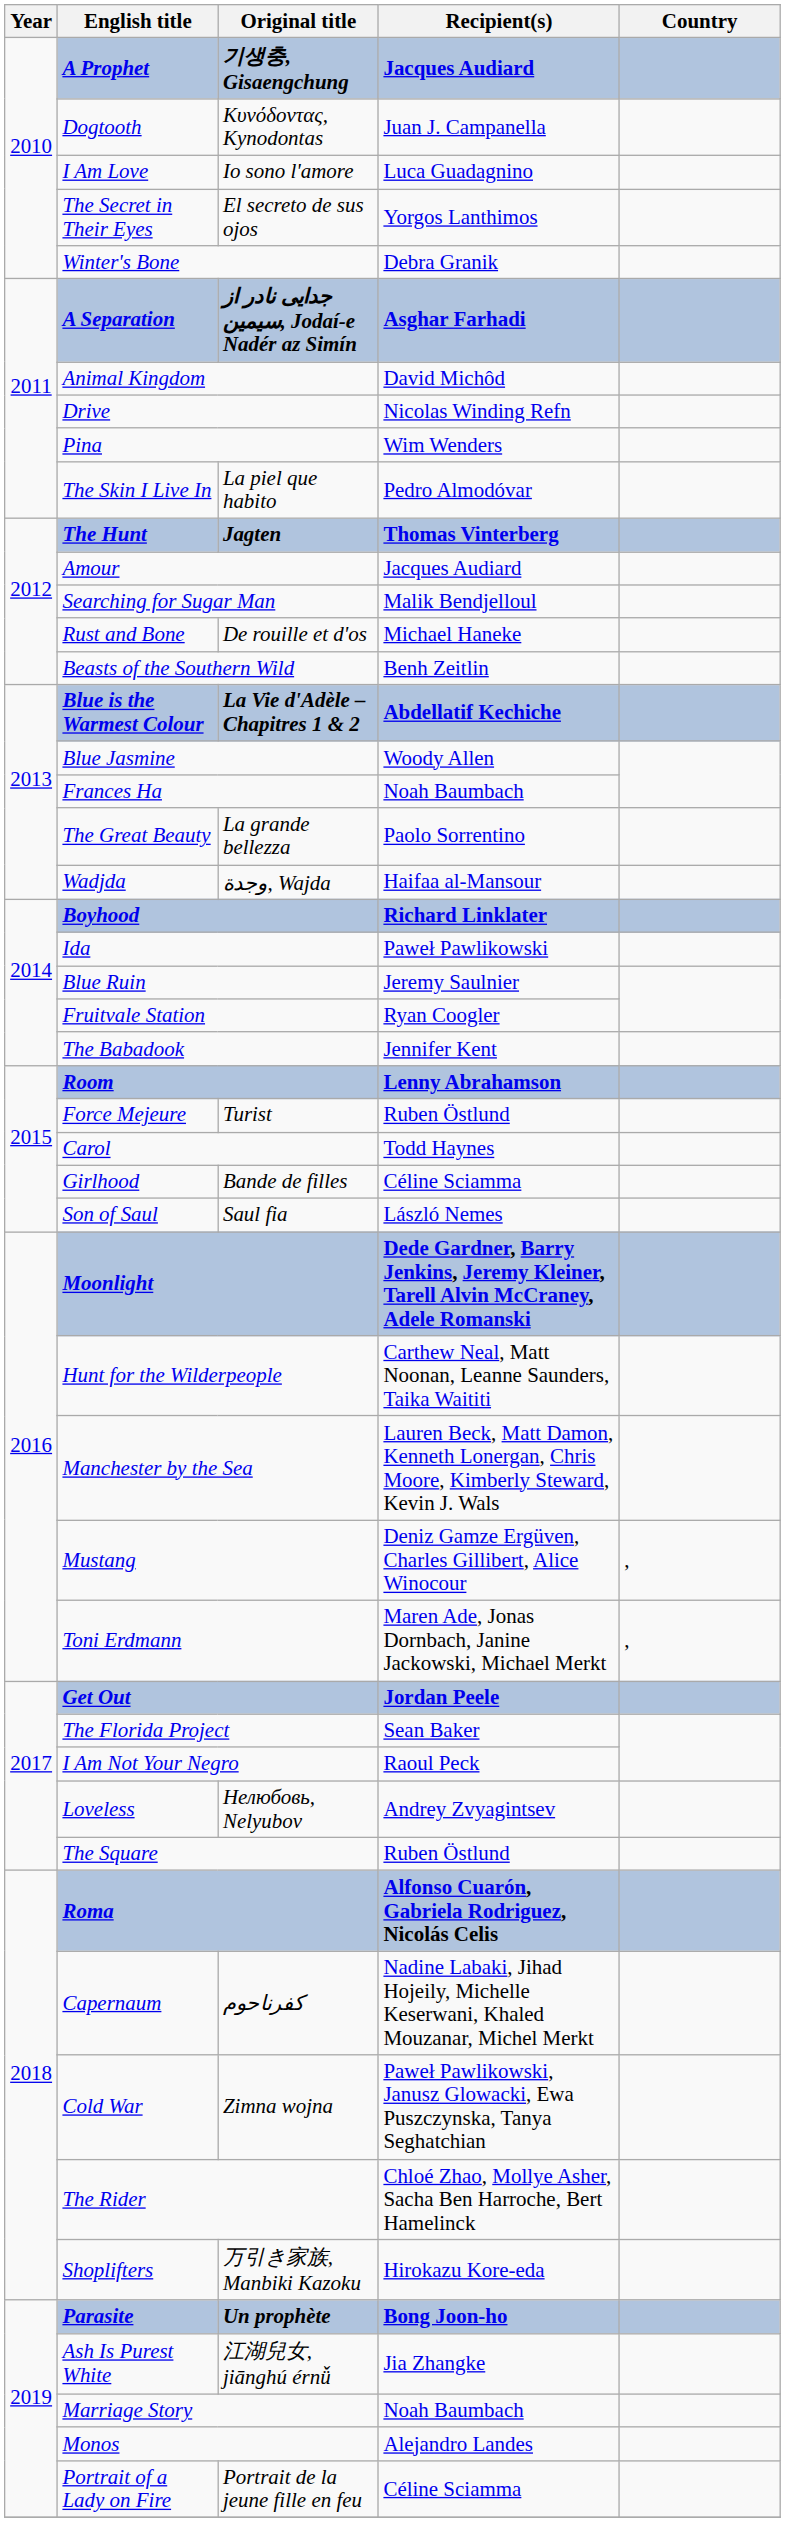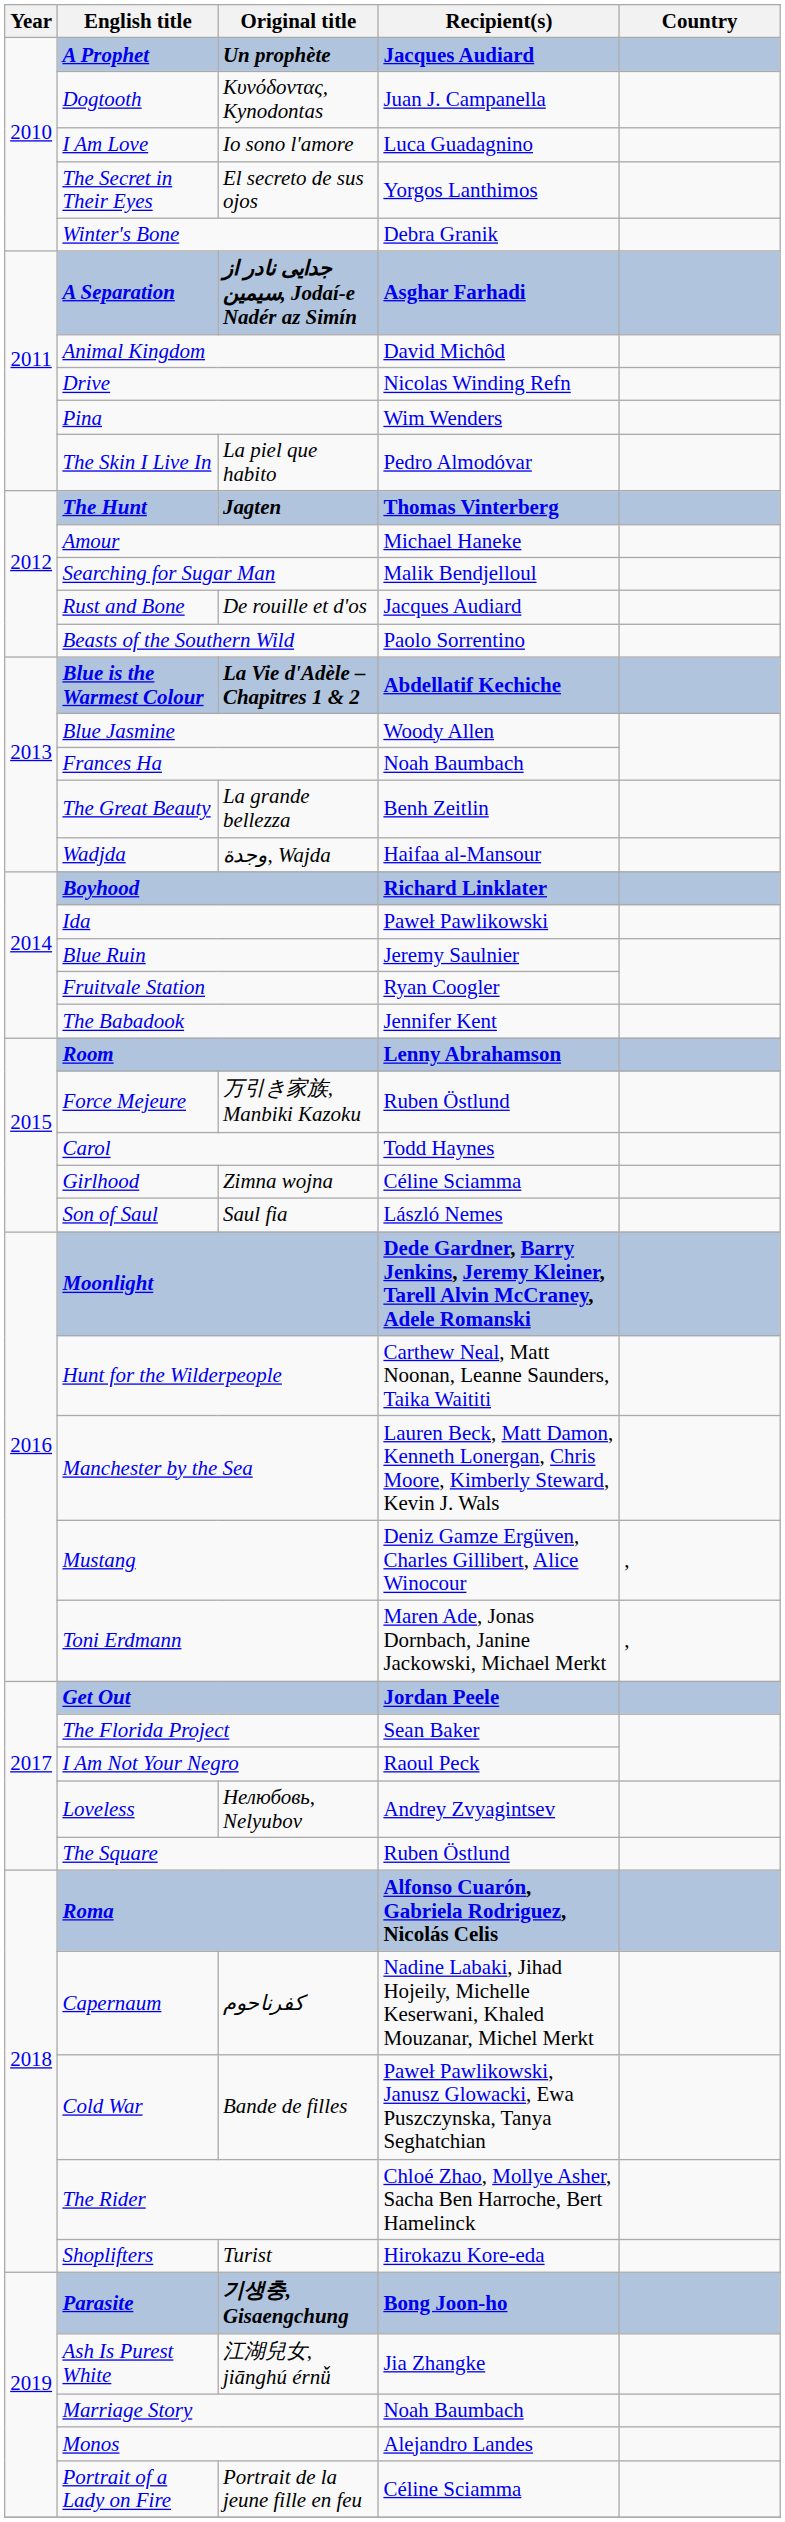 <table class="wikitable" width="95%" cellpadding="5">
 <tr>
 <th width="5%">Year</th>
 <th width="20%">English title</th>
 <th width="20%">Original title</th>
 <th width="30%">Recipient(s)</th>
 <th width="20%">Country</th>
 </tr>
 <tr>
 <td rowspan="5" style="text-align:center;"><a href='#'>2010</a><br><br></td>
 <td style="background:#B0C4DE"><strong><em><a href='#'>A Prophet</a></em></strong></td>
-<td style="background:#B0C4DE"><strong><em>기생충, Gisaengchung</em></strong></td>
+<td style="background:#B0C4DE"><strong><em>Un prophète</em></strong></td>
 <td style="background:#B0C4DE"><strong><a href='#'>Jacques Audiard</a></strong></td>
 <td style="background:#B0C4DE"><strong></strong></td>
 </tr>
 <tr>
 <td><em><a href='#'>Dogtooth</a></em></td>
 <td><em>Κυνόδοντας, Kynodontas</em></td>
 <td><a href='#'>Juan J. Campanella</a></td>
 <td></td>
 </tr>
 <tr>
 <td><em><a href='#'>I Am Love</a></em></td>
 <td><em>Io sono l'amore</em></td>
 <td><a href='#'>Luca Guadagnino</a></td>
 <td></td>
 </tr>
 <tr>
 <td><em><a href='#'>The Secret in Their Eyes</a></em></td>
 <td><em>El secreto de sus ojos</em></td>
 <td><a href='#'>Yorgos Lanthimos</a></td>
 <td></td>
 </tr>
 <tr>
 <td colspan="2"><em><a href='#'>Winter's Bone</a></em></td>
 <td><a href='#'>Debra Granik</a></td>
 <td></td>
 </tr>
 <tr>
 <td rowspan="5" style="text-align:center;"><a href='#'>2011</a><br><br></td>
 <td style="background:#B0C4DE"><strong><em><a href='#'>A Separation</a></em></strong></td>
 <td style="background:#B0C4DE"><strong><em>جدایی نادر از سیمین, Jodaí-e Nadér az Simín</em></strong></td>
 <td style="background:#B0C4DE"><strong><a href='#'>Asghar Farhadi</a></strong></td>
 <td style="background:#B0C4DE"><strong></strong></td>
 </tr>
 <tr>
 <td colspan="2"><em><a href='#'>Animal Kingdom</a></em></td>
 <td><a href='#'>David Michôd</a></td>
 <td></td>
 </tr>
 <tr>
 <td colspan="2"><em><a href='#'>Drive</a></em></td>
 <td><a href='#'>Nicolas Winding Refn</a></td>
 <td></td>
 </tr>
 <tr>
 <td colspan="2"><em><a href='#'>Pina</a></em></td>
 <td><a href='#'>Wim Wenders</a></td>
 <td></td>
 </tr>
 <tr>
 <td><em><a href='#'>The Skin I Live In</a></em></td>
 <td><em>La piel que habito</em></td>
 <td><a href='#'>Pedro Almodóvar</a></td>
 <td></td>
 </tr>
 <tr>
 <td rowspan="5" style="text-align:center;"><a href='#'>2012</a><br><br></td>
 <td style="background:#B0C4DE"><strong><em><a href='#'>The Hunt</a></em></strong></td>
 <td style="background:#B0C4DE"><strong><em>Jagten</em></strong></td>
 <td style="background:#B0C4DE"><strong><a href='#'>Thomas Vinterberg</a></strong></td>
 <td style="background:#B0C4DE"><strong></strong></td>
 </tr>
 <tr>
 <td colspan="2"><em><a href='#'>Amour</a></em></td>
-<td><a href='#'>Jacques Audiard</a></td>
+<td><a href='#'>Michael Haneke</a></td>
 <td></td>
 </tr>
 <tr>
 <td colspan="2"><em><a href='#'>Searching for Sugar Man</a></em></td>
 <td><a href='#'>Malik Bendjelloul</a></td>
 <td></td>
 </tr>
 <tr>
 <td><em><a href='#'>Rust and Bone</a></em></td>
 <td><em>De rouille et d'os</em></td>
-<td><a href='#'>Michael Haneke</a></td>
+<td><a href='#'>Jacques Audiard</a></td>
 <td></td>
 </tr>
 <tr>
 <td colspan="2"><em><a href='#'>Beasts of the Southern Wild</a></em></td>
-<td><a href='#'>Benh Zeitlin</a></td>
+<td><a href='#'>Paolo Sorrentino</a></td>
 <td></td>
 </tr>
 <tr>
 <td rowspan="5" style="text-align:center;"><a href='#'>2013</a><br><br></td>
 <td style="background:#B0C4DE"><strong><em><a href='#'>Blue is the Warmest Colour</a></em></strong></td>
 <td style="background:#B0C4DE"><strong><em>La Vie d'Adèle – Chapitres 1 & 2</em></strong></td>
 <td style="background:#B0C4DE"><strong><a href='#'>Abdellatif Kechiche</a></strong></td>
 <td style="background:#B0C4DE"><strong></strong></td>
 </tr>
 <tr>
 <td colspan="2"><em><a href='#'>Blue Jasmine</a></em></td>
 <td><a href='#'>Woody Allen</a></td>
 <td rowspan="2"></td>
 </tr>
 <tr>
 <td colspan="2"><em><a href='#'>Frances Ha</a></em></td>
 <td><a href='#'>Noah Baumbach</a></td>
 </tr>
 <tr>
 <td><em><a href='#'>The Great Beauty</a></em></td>
 <td><em>La grande bellezza</em></td>
-<td><a href='#'>Paolo Sorrentino</a></td>
+<td><a href='#'>Benh Zeitlin</a></td>
 <td></td>
 </tr>
 <tr>
 <td><em><a href='#'>Wadjda</a></em></td>
 <td><em>وجدة, Wajda</em></td>
 <td><a href='#'>Haifaa al-Mansour</a></td>
 <td></td>
 </tr>
 <tr>
 <td rowspan="5" style="text-align:center;"><a href='#'>2014</a><br><br></td>
 <td colspan="2" style="background:#B0C4DE"><strong><em><a href='#'>Boyhood</a></em></strong></td>
 <td style="background:#B0C4DE"><strong><a href='#'>Richard Linklater</a></strong></td>
 <td style="background:#B0C4DE"><strong></strong></td>
 </tr>
 <tr>
 <td colspan="2"><em><a href='#'>Ida</a></em></td>
 <td><a href='#'>Paweł Pawlikowski</a></td>
 <td></td>
 </tr>
 <tr>
 <td colspan="2"><em><a href='#'>Blue Ruin</a></em></td>
 <td><a href='#'>Jeremy Saulnier</a></td>
 <td rowspan="2"></td>
 </tr>
 <tr>
 <td colspan="2"><em><a href='#'>Fruitvale Station</a></em></td>
 <td><a href='#'>Ryan Coogler</a></td>
 </tr>
 <tr>
 <td colspan="2"><em><a href='#'>The Babadook</a></em></td>
 <td><a href='#'>Jennifer Kent</a></td>
 <td></td>
 </tr>
 <tr>
 <td rowspan="5" style="text-align:center;"><a href='#'>2015</a><br><br></td>
 <td colspan="2" style="background:#B0C4DE"><strong><em><a href='#'>Room</a></em></strong></td>
 <td style="background:#B0C4DE"><strong><a href='#'>Lenny Abrahamson</a></strong></td>
 <td style="background:#B0C4DE"><strong></strong></td>
 </tr>
 <tr>
 <td><em><a href='#'>Force Mejeure</a></em></td>
-<td><em>Turist</em></td>
+<td><em>万引き家族, Manbiki Kazoku</em></td>
 <td><a href='#'>Ruben Östlund</a></td>
 <td></td>
 </tr>
 <tr>
 <td colspan="2"><em><a href='#'>Carol</a></em></td>
 <td><a href='#'>Todd Haynes</a></td>
 <td></td>
 </tr>
 <tr>
 <td><em><a href='#'>Girlhood</a></em></td>
-<td><em>Bande de filles</em></td>
+<td><em>Zimna wojna</em></td>
 <td><a href='#'>Céline Sciamma</a></td>
 <td></td>
 </tr>
 <tr>
 <td><em><a href='#'>Son of Saul</a></em></td>
 <td><em>Saul fia</em></td>
 <td><a href='#'>László Nemes</a></td>
 <td></td>
 </tr>
 <tr>
 <td rowspan="5" style="text-align:center;"><a href='#'>2016</a><br><br></td>
 <td colspan="2" style="background:#B0C4DE"><strong><em><a href='#'>Moonlight</a></em></strong></td>
 <td style="background:#B0C4DE"><strong><a href='#'>Dede Gardner</a>, <a href='#'>Barry Jenkins</a>, <a href='#'>Jeremy Kleiner</a>, <a href='#'>Tarell Alvin McCraney</a>, <a href='#'>Adele Romanski</a></strong></td>
 <td style="background:#B0C4DE"><strong></strong></td>
 </tr>
 <tr>
 <td colspan="2"><em><a href='#'>Hunt for the Wilderpeople</a></em></td>
 <td><a href='#'>Carthew Neal</a>, Matt Noonan, Leanne Saunders, <a href='#'>Taika Waititi</a></td>
 <td></td>
 </tr>
 <tr>
 <td colspan="2"><em><a href='#'>Manchester by the Sea</a></em></td>
 <td><a href='#'>Lauren Beck</a>, <a href='#'>Matt Damon</a>, <a href='#'>Kenneth Lonergan</a>, <a href='#'>Chris Moore</a>, <a href='#'>Kimberly Steward</a>, Kevin J. Wals</td>
 <td></td>
 </tr>
 <tr>
 <td colspan="2"><em><a href='#'>Mustang</a></em></td>
 <td><a href='#'>Deniz Gamze Ergüven</a>, <a href='#'>Charles Gillibert</a>, <a href='#'>Alice Winocour</a></td>
 <td>, </td>
 </tr>
 <tr>
 <td colspan="2"><em><a href='#'>Toni Erdmann</a></em></td>
 <td><a href='#'>Maren Ade</a>, Jonas Dornbach, Janine Jackowski, Michael Merkt</td>
 <td>, </td>
 </tr>
 <tr>
 <td rowspan="5" style="text-align:center;"><a href='#'>2017</a> <br><br></td>
 <td colspan="2" style="background:#B0C4DE"><strong><em><a href='#'>Get Out</a></em></strong></td>
 <td style="background:#B0C4DE"><strong><a href='#'>Jordan Peele</a></strong></td>
 <td style="background:#B0C4DE"><strong></strong></td>
 </tr>
 <tr>
 <td colspan="2"><em><a href='#'>The Florida Project</a></em></td>
 <td><a href='#'>Sean Baker</a></td>
 <td rowspan="2"></td>
 </tr>
 <tr>
 <td colspan="2"><em><a href='#'>I Am Not Your Negro</a></em></td>
 <td><a href='#'>Raoul Peck</a></td>
 </tr>
 <tr>
 <td><em><a href='#'>Loveless</a></em></td>
 <td><em>Нелюбовь, Nelyubov</em></td>
 <td><a href='#'>Andrey Zvyagintsev</a></td>
 <td></td>
 </tr>
 <tr>
 <td colspan="2"><em><a href='#'>The Square</a></em></td>
 <td><a href='#'>Ruben Östlund</a></td>
 <td></td>
 </tr>
 <tr>
 <td rowspan="5" style="text-align:center;"><a href='#'>2018</a> <br><br></td>
 <td colspan="2" style="background:#B0C4DE"><strong><em><a href='#'>Roma</a></em></strong></td>
 <td style="background:#B0C4DE"><strong><a href='#'>Alfonso Cuarón</a>, <a href='#'>Gabriela Rodriguez</a>, Nicolás Celis</strong></td>
 <td style="background:#B0C4DE"><strong></strong></td>
 </tr>
 <tr>
 <td><em><a href='#'>Capernaum</a></em></td>
 <td><em>كفرناحوم</em></td>
 <td><a href='#'>Nadine Labaki</a>, Jihad Hojeily, Michelle Keserwani, Khaled Mouzanar, Michel Merkt</td>
 <td></td>
 </tr>
 <tr>
 <td><em><a href='#'>Cold War</a></em></td>
-<td><em>Zimna wojna</em></td>
+<td><em>Bande de filles</em></td>
 <td><a href='#'>Paweł Pawlikowski</a>, <a href='#'>Janusz Glowacki</a>, Ewa Puszczynska, Tanya Seghatchian</td>
 <td></td>
 </tr>
 <tr>
 <td colspan="2"><em><a href='#'>The Rider</a></em></td>
 <td><a href='#'>Chloé Zhao</a>, <a href='#'>Mollye Asher</a>, Sacha Ben Harroche, Bert Hamelinck</td>
 <td></td>
 </tr>
 <tr>
 <td><em><a href='#'>Shoplifters</a></em></td>
-<td><em>万引き家族, Manbiki Kazoku</em></td>
+<td><em>Turist</em></td>
 <td><a href='#'>Hirokazu Kore-eda</a></td>
 <td></td>
 </tr>
 <tr>
 <td rowspan="5" style="text-align:center;"><a href='#'>2019</a> <br><br></td>
 <td style="background:#B0C4DE"><strong><em><a href='#'>Parasite</a></em></strong></td>
-<td style="background:#B0C4DE"><strong><em>Un prophète</em></strong></td>
+<td style="background:#B0C4DE"><strong><em>기생충, Gisaengchung</em></strong></td>
 <td style="background:#B0C4DE"><strong><a href='#'>Bong Joon-ho</a></strong></td>
 <td style="background:#B0C4DE"><strong></strong></td>
 </tr>
 <tr>
 <td><em><a href='#'>Ash Is Purest White</a></em></td>
 <td><em>江湖兒女, jiānghú érnǚ</em></td>
 <td><a href='#'>Jia Zhangke</a></td>
 <td></td>
 </tr>
 <tr>
 <td colspan="2"><em><a href='#'>Marriage Story</a></em></td>
 <td><a href='#'>Noah Baumbach</a></td>
 <td></td>
 </tr>
 <tr>
 <td colspan="2"><em><a href='#'>Monos</a></em></td>
 <td><a href='#'>Alejandro Landes</a></td>
 <td></td>
 </tr>
 <tr>
 <td><em><a href='#'>Portrait of a Lady on Fire</a></em></td>
 <td><em>Portrait de la jeune fille en feu</em></td>
 <td><a href='#'>Céline Sciamma</a></td>
 <td></td>
 </tr>
 <tr>
 </tr>
 </table>
